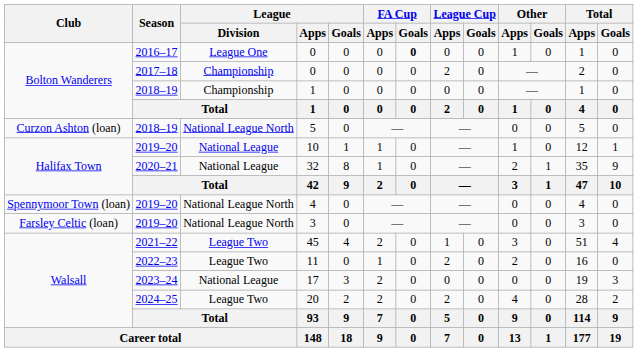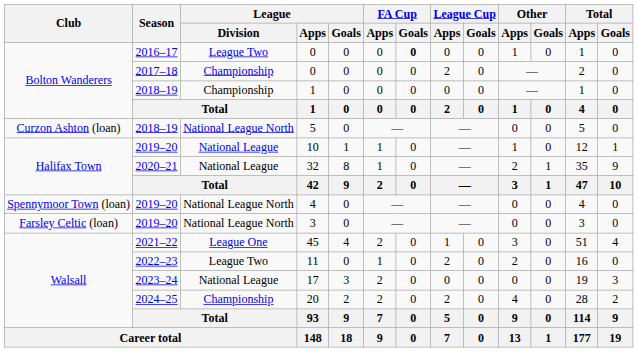 <table class="wikitable" style="text-align: center;">
 <tr>
 <th rowspan="2">Club</th>
 <th rowspan="2">Season</th>
 <th colspan="3">League</th>
 <th colspan="2"><a href='#'>FA Cup</a></th>
 <th colspan="2"><a href='#'>League Cup</a></th>
 <th colspan="2">Other</th>
 <th colspan="2">Total</th>
 </tr>
 <tr>
 <th>Division</th>
 <th>Apps</th>
 <th>Goals</th>
 <th>Apps</th>
 <th>Goals</th>
 <th>Apps</th>
 <th>Goals</th>
 <th>Apps</th>
 <th>Goals</th>
 <th>Apps</th>
 <th>Goals</th>
 </tr>
 <tr>
 <td rowspan=4><a href='#'>Bolton Wanderers</a></td>
 <td><a href='#'>2016–17</a></td>
-<td><a href='#'>League One</a></td>
+<td><a href='#'>League Two</a></td>
 <td>0</td>
 <td>0</td>
 <td>0</td>
 <td><strong>0</strong></td>
 <td>0</td>
 <td>0</td>
 <td>1</td>
 <td>0</td>
 <td>1</td>
 <td>0</td>
 </tr>
 <tr>
 <td><a href='#'>2017–18</a></td>
 <td><a href='#'>Championship</a></td>
 <td>0</td>
 <td>0</td>
 <td>0</td>
 <td>0</td>
 <td>2</td>
 <td>0</td>
 <td colspan=2>—</td>
 <td>2</td>
 <td>0</td>
 </tr>
 <tr>
 <td><a href='#'>2018–19</a></td>
 <td>Championship</td>
 <td>1</td>
 <td>0</td>
 <td>0</td>
 <td>0</td>
 <td>0</td>
 <td>0</td>
 <td colspan=2>—</td>
 <td>1</td>
 <td>0</td>
 </tr>
 <tr>
 <th colspan=2>Total</th>
 <th>1</th>
 <th>0</th>
 <th>0</th>
 <th>0</th>
 <th>2</th>
 <th>0</th>
 <th>1</th>
 <th>0</th>
 <th>4</th>
 <th>0</th>
 </tr>
 <tr>
 <td><a href='#'>Curzon Ashton</a> (loan)</td>
 <td><a href='#'>2018–19</a></td>
 <td><a href='#'>National League North</a></td>
 <td>5</td>
 <td>0</td>
 <td colspan=2>—</td>
 <td colspan=2>—</td>
 <td>0</td>
 <td>0</td>
 <td>5</td>
 <td>0</td>
 </tr>
 <tr>
 <td rowspan=3><a href='#'>Halifax Town</a></td>
 <td><a href='#'>2019–20</a></td>
 <td><a href='#'>National League</a></td>
 <td>10</td>
 <td>1</td>
 <td>1</td>
 <td>0</td>
 <td colspan=2>—</td>
 <td>1</td>
 <td>0</td>
 <td>12</td>
 <td>1</td>
 </tr>
 <tr>
 <td><a href='#'>2020–21</a></td>
 <td>National League</td>
 <td>32</td>
 <td>8</td>
 <td>1</td>
 <td>0</td>
 <td colspan=2>—</td>
 <td>2</td>
 <td>1</td>
 <td>35</td>
 <td>9</td>
 </tr>
 <tr>
 <th colspan=2>Total</th>
 <th>42</th>
 <th>9</th>
 <th>2</th>
 <th>0</th>
 <th colspan=2>—</th>
 <th>3</th>
 <th>1</th>
 <th>47</th>
 <th>10</th>
 </tr>
 <tr>
 <td><a href='#'>Spennymoor Town</a> (loan)</td>
 <td><a href='#'>2019–20</a></td>
 <td>National League North</td>
 <td>4</td>
 <td>0</td>
 <td colspan=2>—</td>
 <td colspan=2>—</td>
 <td>0</td>
 <td>0</td>
 <td>4</td>
 <td>0</td>
 </tr>
 <tr>
 <td><a href='#'>Farsley Celtic</a> (loan)</td>
 <td><a href='#'>2019–20</a></td>
 <td>National League North</td>
 <td>3</td>
 <td>0</td>
 <td colspan=2>—</td>
 <td colspan=2>—</td>
 <td>0</td>
 <td>0</td>
 <td>3</td>
 <td>0</td>
 </tr>
 <tr>
 <td rowspan=5><a href='#'>Walsall</a></td>
 <td><a href='#'>2021–22</a></td>
-<td><a href='#'>League Two</a></td>
+<td><a href='#'>League One</a></td>
 <td>45</td>
 <td>4</td>
 <td>2</td>
 <td>0</td>
 <td>1</td>
 <td>0</td>
 <td>3</td>
 <td>0</td>
 <td>51</td>
 <td>4</td>
 </tr>
 <tr>
 <td><a href='#'>2022–23</a></td>
 <td>League Two</td>
 <td>11</td>
 <td>0</td>
 <td>1</td>
 <td>0</td>
 <td>2</td>
 <td>0</td>
 <td>2</td>
 <td>0</td>
 <td>16</td>
 <td>0</td>
 </tr>
 <tr>
 <td><a href='#'>2023–24</a></td>
 <td>National League</td>
 <td>17</td>
 <td>3</td>
 <td>2</td>
 <td>0</td>
 <td>0</td>
 <td>0</td>
 <td>0</td>
 <td>0</td>
 <td>19</td>
 <td>3</td>
 </tr>
 <tr>
 <td><a href='#'>2024–25</a></td>
-<td>League Two</td>
+<td><a href='#'>Championship</a></td>
 <td>20</td>
 <td>2</td>
 <td>2</td>
 <td>0</td>
 <td>2</td>
 <td>0</td>
 <td>4</td>
 <td>0</td>
 <td>28</td>
 <td>2</td>
 </tr>
 <tr>
 <th colspan=2>Total</th>
 <th>93</th>
 <th>9</th>
 <th>7</th>
 <th>0</th>
 <th>5</th>
 <th>0</th>
 <th>9</th>
 <th>0</th>
 <th>114</th>
 <th>9</th>
 </tr>
 <tr>
 <th colspan="3">Career total</th>
 <th>148</th>
 <th>18</th>
 <th>9</th>
 <th>0</th>
 <th>7</th>
 <th>0</th>
 <th>13</th>
 <th>1</th>
 <th>177</th>
 <th>19</th>
 </tr>
 </table>
